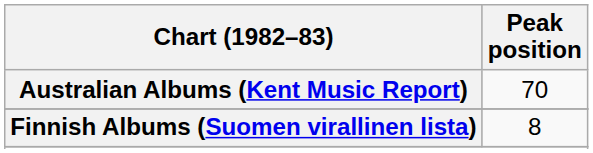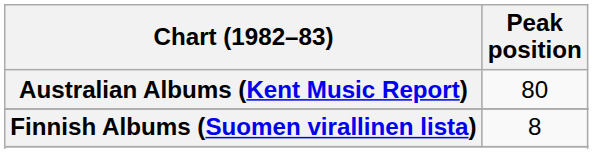 <table class="wikitable sortable plainrowheaders" style="text-align:center">
 <tr>
 <th scope="col">Chart (1982–83)</th>
 <th scope="col">Peak<br>position</th>
 </tr>
 <tr>
 <th scope="row">Australian Albums (<a href='#'>Kent Music Report</a>)</th>
-<td>70</td>
+<td>80</td>
 </tr>
 <tr>
 </tr>
 <tr>
 <th scope="row">Finnish Albums (<a href='#'>Suomen virallinen lista</a>)</th>
 <td>8</td>
 </tr>
 <tr>
 </tr>
 <tr>
 </tr>
 <tr>
 </tr>
 <tr>
 </tr>
 <tr>
 </tr>
 </table>
